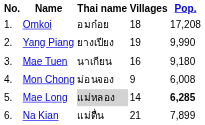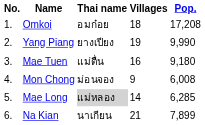 <table>
 <tr>
 <th>No.</th>
 <th>Name</th>
 <th>Thai name</th>
 <th>Villages</th>
 <th><a href='#'>Pop.</a></th>
 </tr>
 <tr>
 <td>1.</td>
 <td><a href='#'>Omkoi</a></td>
 <td>อมก๋อย</td>
 <td>18</td>
 <td>17,208</td>
 <td></td>
 </tr>
 <tr>
 <td>2.</td>
 <td><a href='#'>Yang Piang</a></td>
 <td>ยางเปียง</td>
 <td>19</td>
 <td>9,990</td>
 <td></td>
 </tr>
 <tr>
 <td>3.</td>
 <td><a href='#'>Mae Tuen</a></td>
-<td>นาเกียน</td>
+<td>แม่ตื่น</td>
 <td>16</td>
 <td>9,180</td>
 <td></td>
 </tr>
 <tr>
 <td>4.</td>
 <td><a href='#'>Mon Chong</a></td>
 <td>ม่อนจอง</td>
 <td>9</td>
 <td>6,008</td>
 <td></td>
 </tr>
 <tr>
 <td>5.</td>
 <td><a href='#'>Mae Long</a></td>
 <td style="background: lightgrey;">แม่หลอง</td>
 <td>14</td>
-<td><strong>6,285</strong></td>
+<td>6,285</td>
 <td></td>
 </tr>
 <tr>
 <td>6.</td>
 <td><a href='#'>Na Kian</a></td>
-<td>แม่ตื่น</td>
+<td>นาเกียน</td>
 <td>21</td>
 <td>7,899</td>
 <td></td>
 </tr>
 </table>
